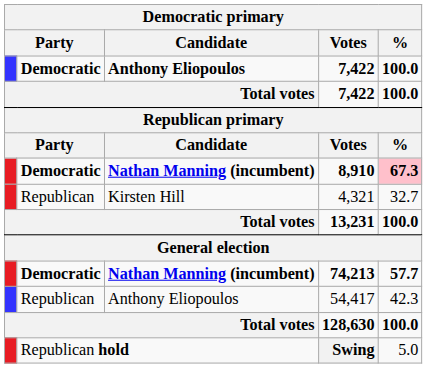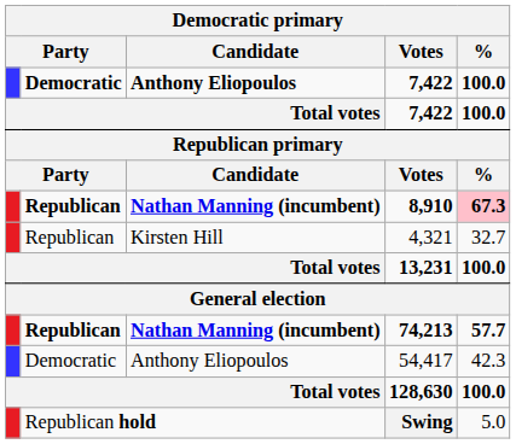 <table class="wikitable">
 <tr>
 <th colspan=5>Democratic primary</th>
 </tr>
 <tr>
 <th colspan=2>Party</th>
 <th>Candidate</th>
 <th>Votes</th>
 <th>%</th>
 </tr>
 <tr>
 <td style="width:5px; background:#3333FF"></td>
 <td><strong>Democratic</strong></td>
 <td><strong>Anthony Eliopoulos</strong></td>
 <td style="text-align:right;margin-right:0.5em"><strong>7,422</strong></td>
 <td style="text-align:right;margin-right:0.5em"><strong>100.0</strong></td>
 </tr>
 <tr>
 <th colspan=3; style="text-align:right; border-bottom:solid 1px black">Total votes</th>
 <td style="border-bottom:solid 1px black;text-align:right;margin-right:0.5em"><strong>7,422</strong></td>
 <td style="border-bottom:solid 1px black;text-align:right;margin-right:0.5em"><strong>100.0</strong></td>
 </tr>
 <tr>
 <th colspan=5>Republican primary</th>
 </tr>
 <tr>
 <th colspan=2>Party</th>
 <th>Candidate</th>
 <th>Votes</th>
 <th>%</th>
 </tr>
 <tr>
 <td style="width:5px; background:#E81B23"></td>
-<td><strong>Democratic</strong></td>
+<td><strong>Republican</strong></td>
 <td><strong><a href='#'>Nathan Manning</a> (incumbent)</strong></td>
 <td style="text-align:right;margin-right:0.5em"><strong>8,910</strong></td>
 <td style="background: pink; text-align:right;margin-right:0.5em"><strong>67.3</strong></td>
 </tr>
 <tr>
 <td style="width:5px; background:#E81B23"></td>
 <td>Republican</td>
 <td>Kirsten Hill</td>
 <td style="text-align:right;margin-right:0.5em">4,321</td>
 <td style="text-align:right;margin-right:0.5em">32.7</td>
 </tr>
 <tr>
 <th colspan=3; style="text-align:right; border-bottom:solid 1px black">Total votes</th>
 <td style="border-bottom:solid 1px black;text-align:right;margin-right:0.5em"><strong>13,231</strong></td>
 <td style="border-bottom:solid 1px black;text-align:right;margin-right:0.5em"><strong>100.0</strong></td>
 </tr>
 <tr>
 <th colspan=5>General election</th>
 </tr>
 <tr>
 <td style="width:5px; background:#E81B23"></td>
-<td><strong>Democratic</strong></td>
+<td><strong>Republican</strong></td>
 <td><strong><a href='#'>Nathan Manning</a> (incumbent)</strong></td>
 <td style="text-align:right;margin-right:0.5em"><strong>74,213</strong></td>
 <td style="text-align:right;margin-right:0.5em"><strong>57.7</strong></td>
 </tr>
 <tr>
 <td style="width:5px; background:#3333FF"></td>
-<td>Republican</td>
+<td>Democratic</td>
 <td>Anthony Eliopoulos</td>
 <td style="text-align:right;margin-right:0.5em">54,417</td>
 <td style="text-align:right;margin-right:0.5em">42.3</td>
 </tr>
 <tr>
 <th colspan=3; style="text-align:right">Total votes</th>
 <td style="text-align:right;margin-right:0.5em"><strong>128,630</strong></td>
 <td style="text-align:right;margin-right:0.5em"><strong>100.0</strong></td>
 </tr>
 <tr>
 <td style="width:5px; background:#E81B23"></td>
 <td colspan=2>Republican <strong>hold</strong></td>
 <th style="text-align:right;margin-right:0.5em">Swing</th>
 <td style="text-align:right;margin-right:0.5em">5.0</td>
 </tr>
 </table>
